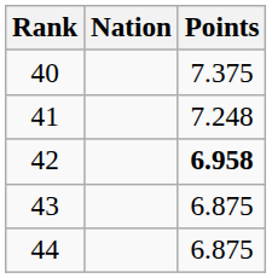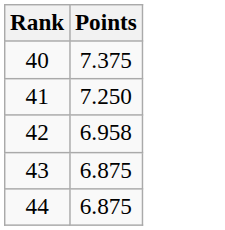 <table class="wikitable" style="text-align: center;">
 <tr>
 <th>Rank</th>
-<th>Nation</th>
 <th>Points</th>
 </tr>
 <tr>
 <td>40</td>
-<td align=left></td>
 <td>7.375</td>
 </tr>
 <tr>
 <td>41</td>
-<td align=left></td>
-<td>7.248</td>
+<td>7.250</td>
 </tr>
 <tr>
 <td>42</td>
-<td align=left><strong></strong></td>
-<td><strong>6.958</strong></td>
+<td>6.958</td>
 </tr>
 <tr>
 <td>43</td>
-<td align=left></td>
 <td>6.875</td>
 </tr>
 <tr>
 <td>44</td>
-<td align=left></td>
 <td>6.875</td>
 </tr>
 </table>
